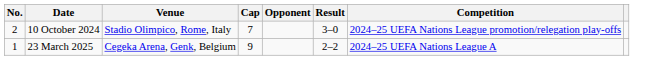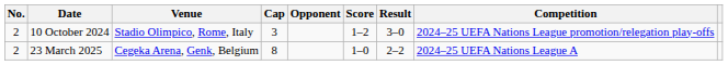 <table class="wikitable sortable">
 <tr>
 <th>No.</th>
 <th>Date</th>
 <th>Venue</th>
 <th>Cap</th>
 <th>Opponent</th>
+<th>Score</th>
 <th>Result</th>
 <th>Competition</th>
 <th class=unsortable></th>
 </tr>
 <tr>
 <td align=center>2</td>
 <td>10 October 2024</td>
 <td><a href='#'>Stadio Olimpico</a>, <a href='#'>Rome</a>, Italy</td>
-<td align=center>7</td>
+<td align=center>3</td>
 <td></td>
+<td align=center>1–2</td>
 <td align=center>3–0</td>
 <td><a href='#'>2024–25 UEFA Nations League promotion/relegation play-offs</a></td>
 <td align=center></td>
 </tr>
 <tr>
-<td align=center>1</td>
+<td align=center>2</td>
 <td>23 March 2025</td>
 <td><a href='#'>Cegeka Arena</a>, <a href='#'>Genk</a>, Belgium</td>
-<td align=center>9</td>
+<td align=center>8</td>
 <td></td>
+<td align=center>1–0</td>
 <td align=center>2–2</td>
 <td><a href='#'>2024–25 UEFA Nations League A</a></td>
 <td align=center></td>
 </tr>
 </table>
